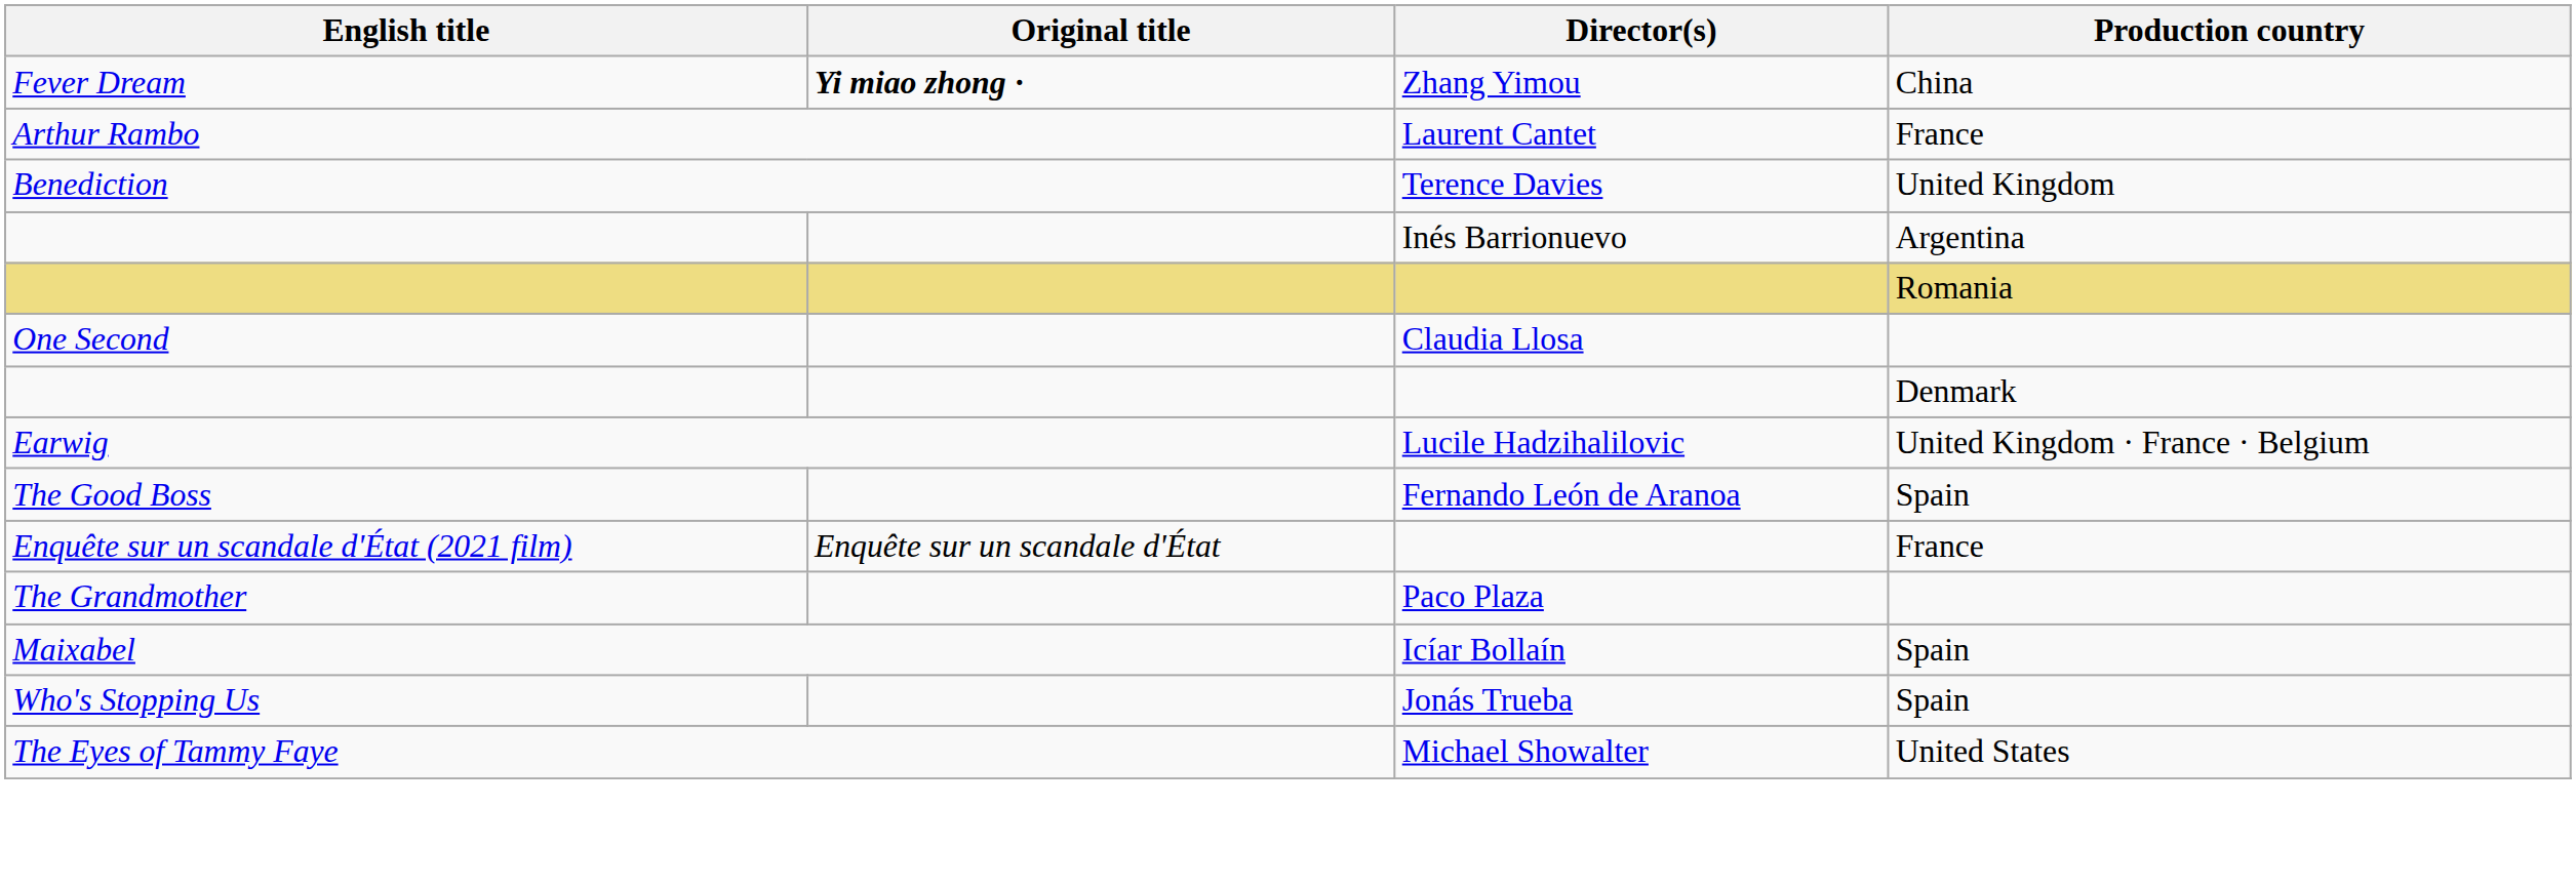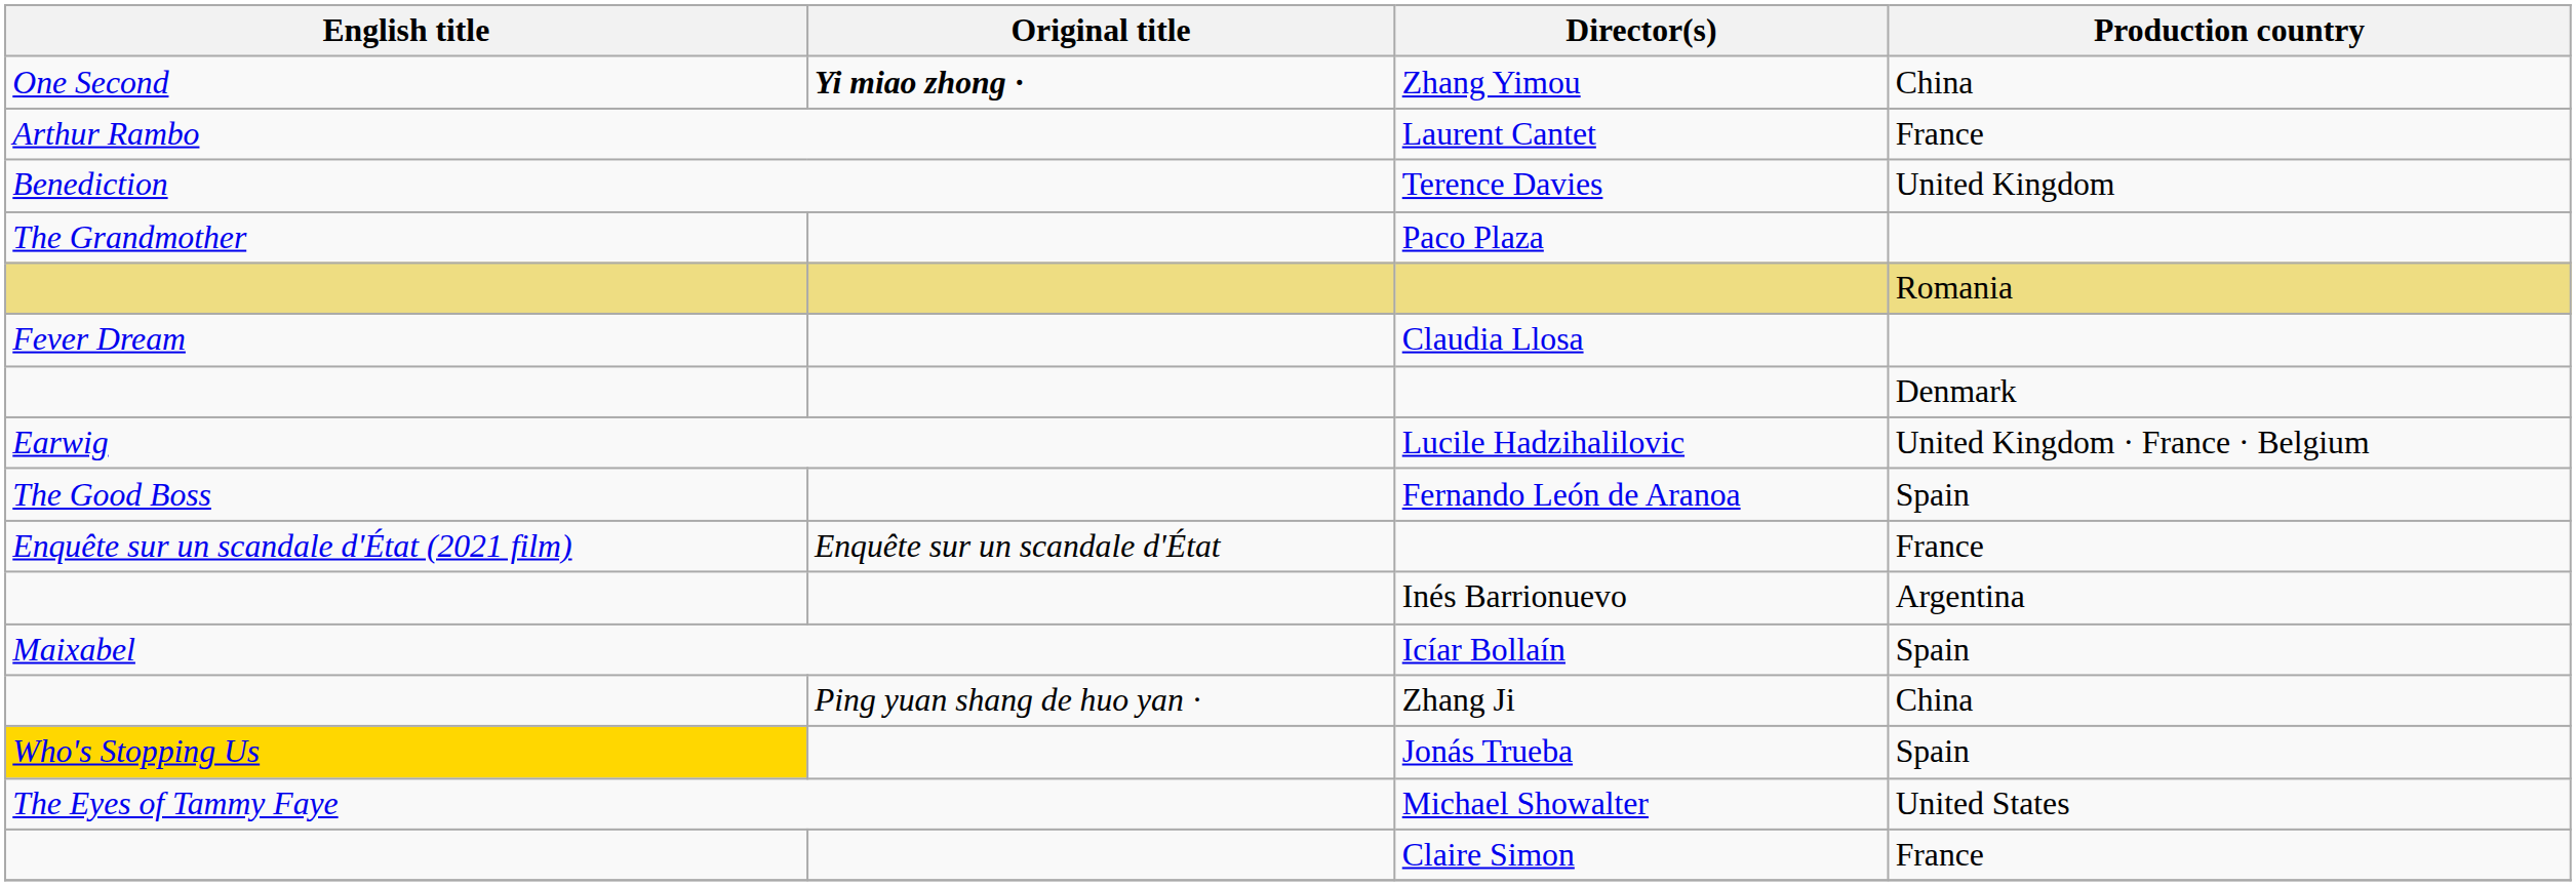 <table class="sortable wikitable" style="width:100%; margin-bottom:2px" cellpadding="5">
 <tr>
 <th scope="col">English title</th>
 <th scope="col">Original title</th>
 <th scope="col">Director(s)</th>
 <th scope="col">Production country</th>
 </tr>
 <tr>
-<td><em><a href='#'>Fever Dream</a></em></td>
+<td><em><a href='#'>One Second</a></em></td>
 <td><strong><em>Yi miao zhong</em> · </strong></td>
 <td><a href='#'>Zhang Yimou</a></td>
 <td>China</td>
 </tr>
 <tr>
 <td colspan=2><em><a href='#'>Arthur Rambo</a></em></td>
 <td><a href='#'>Laurent Cantet</a></td>
 <td>France</td>
 </tr>
 <tr>
 <td colspan=2><em><a href='#'>Benediction</a></em></td>
 <td><a href='#'>Terence Davies</a></td>
 <td>United Kingdom</td>
 </tr>
 <tr>
-<td><em></em></td>
+<td><em><a href='#'>The Grandmother</a></em></td>
 <td></td>
-<td>Inés Barrionuevo</td>
-<td>Argentina</td>
+<td><a href='#'>Paco Plaza</a></td>
+<td></td>
 </tr>
 <tr style="background:#EEDD82">
 <td><em></em></td>
 <td></td>
 <td></td>
 <td>Romania</td>
 </tr>
 <tr>
-<td><em><a href='#'>One Second</a></em></td>
+<td><em><a href='#'>Fever Dream</a></em></td>
 <td></td>
 <td><a href='#'>Claudia Llosa</a></td>
 <td></td>
 </tr>
 <tr>
 <td><em></em></td>
 <td></td>
 <td></td>
 <td>Denmark</td>
 </tr>
 <tr>
 <td colspan=2><em><a href='#'>Earwig</a></em></td>
 <td><a href='#'>Lucile Hadzihalilovic</a></td>
 <td>United Kingdom · France · Belgium</td>
 </tr>
 <tr>
 <td><em><a href='#'>The Good Boss</a></em></td>
 <td></td>
 <td><a href='#'>Fernando León de Aranoa</a></td>
 <td>Spain</td>
 </tr>
 <tr>
 <td><em><a href='#'>Enquête sur un scandale d'État (2021 film)</a></em></td>
 <td><em>Enquête sur un scandale d'État</em></td>
 <td></td>
 <td>France</td>
 </tr>
 <tr>
-<td><em><a href='#'>The Grandmother</a></em></td>
+<td><em></em></td>
 <td></td>
-<td><a href='#'>Paco Plaza</a></td>
-<td></td>
+<td>Inés Barrionuevo</td>
+<td>Argentina</td>
 </tr>
 <tr>
 <td colspan=2><em><a href='#'>Maixabel</a></em></td>
 <td><a href='#'>Icíar Bollaín</a></td>
 <td>Spain</td>
 </tr>
 <tr>
-<td><em><a href='#'>Who's Stopping Us</a></em></td>
+<td><em></em></td>
+<td><em>Ping yuan shang de huo yan</em> · </td>
+<td>Zhang Ji</td>
+<td>China</td>
+</tr>
+<tr>
+<td style="background: gold;"><em><a href='#'>Who's Stopping Us</a></em></td>
 <td></td>
 <td><a href='#'>Jonás Trueba</a></td>
 <td>Spain</td>
 </tr>
 <tr>
 <td colspan=2><em><a href='#'>The Eyes of Tammy Faye</a></em></td>
 <td><a href='#'>Michael Showalter</a></td>
 <td>United States</td>
 </tr>
 <tr>
+<td><em></em></td>
+<td></td>
+<td><a href='#'>Claire Simon</a></td>
+<td>France</td>
+</tr>
+<tr>
 </tr>
 </table>
